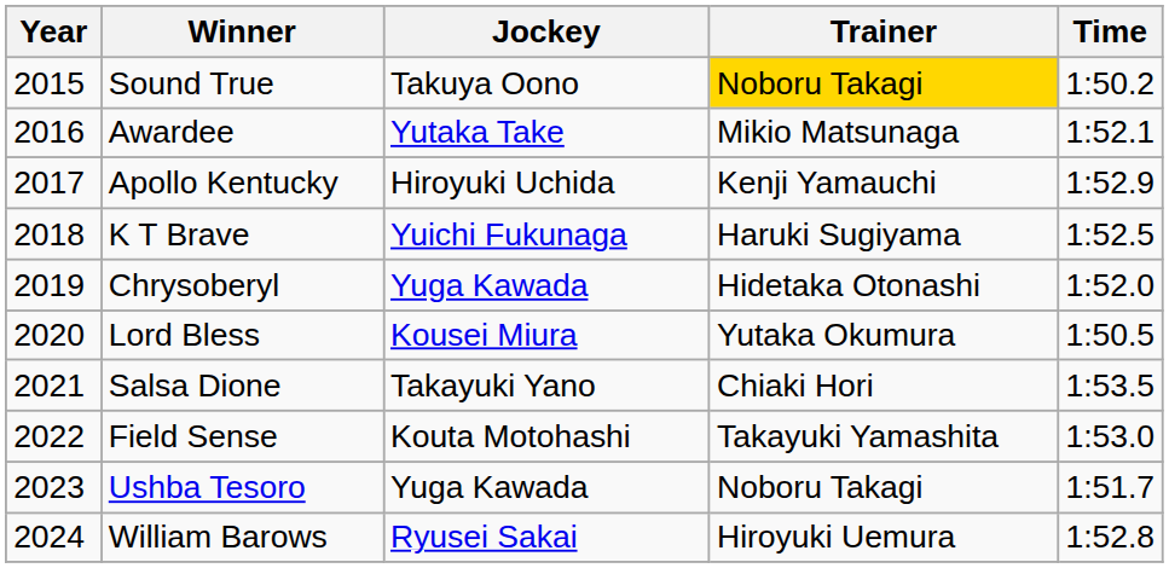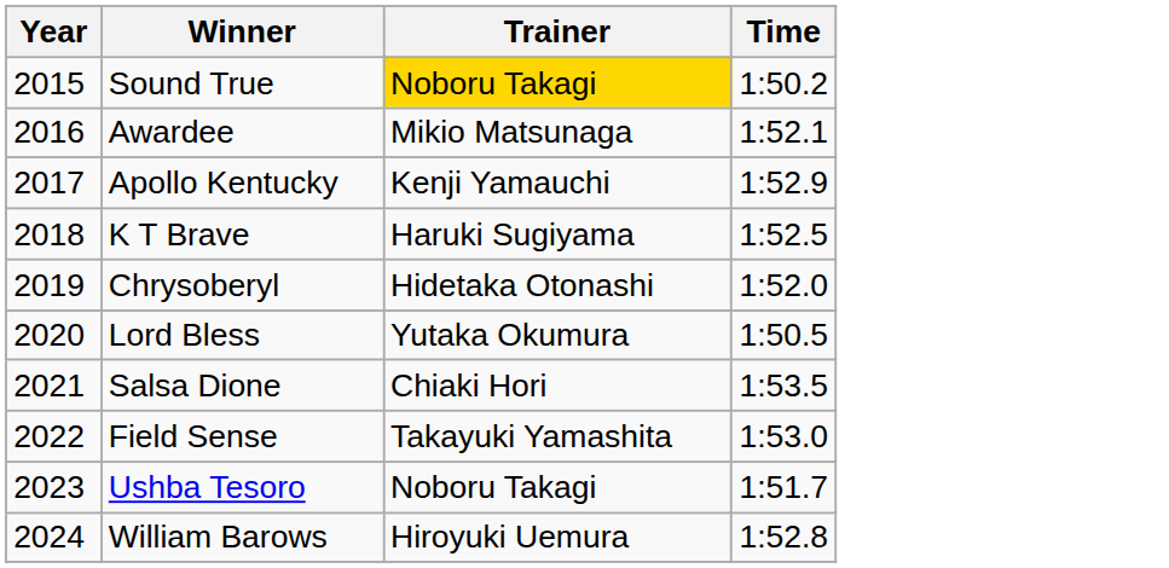 <table class="wikitable sortable" style="font-size:90%">
 <tr>
 <th width="36px">Year<br></th>
 <th width="120px">Winner<br></th>
-<th width="140px">Jockey<br></th>
 <th width="150px">Trainer<br></th>
 <th>Time<br></th>
 </tr>
 <tr>
 <td>2015</td>
 <td>Sound True</td>
-<td>Takuya Oono</td>
 <td style="background: gold;">Noboru Takagi</td>
 <td>1:50.2</td>
 </tr>
 <tr>
 <td>2016</td>
 <td>Awardee</td>
-<td><a href='#'>Yutaka Take</a></td>
 <td>Mikio Matsunaga</td>
 <td>1:52.1</td>
 </tr>
 <tr>
 <td>2017</td>
 <td>Apollo Kentucky</td>
-<td>Hiroyuki Uchida</td>
 <td>Kenji Yamauchi</td>
 <td>1:52.9</td>
 </tr>
 <tr>
 <td>2018</td>
 <td>K T Brave</td>
-<td><a href='#'>Yuichi Fukunaga</a></td>
 <td>Haruki Sugiyama</td>
 <td>1:52.5</td>
 </tr>
 <tr>
 <td>2019</td>
 <td>Chrysoberyl</td>
-<td><a href='#'>Yuga Kawada</a></td>
 <td>Hidetaka Otonashi</td>
 <td>1:52.0</td>
 </tr>
 <tr>
 <td>2020</td>
 <td>Lord Bless</td>
-<td><a href='#'>Kousei Miura</a></td>
 <td>Yutaka Okumura</td>
 <td>1:50.5</td>
 </tr>
 <tr>
 <td>2021</td>
 <td>Salsa Dione</td>
-<td>Takayuki Yano</td>
 <td>Chiaki Hori</td>
 <td>1:53.5</td>
 </tr>
 <tr>
 <td>2022</td>
 <td>Field Sense</td>
-<td>Kouta Motohashi</td>
 <td>Takayuki Yamashita</td>
 <td>1:53.0</td>
 </tr>
 <tr>
 <td>2023</td>
 <td><a href='#'>Ushba Tesoro</a></td>
-<td>Yuga Kawada</td>
 <td>Noboru Takagi</td>
 <td>1:51.7</td>
 </tr>
 <tr>
 <td>2024</td>
 <td>William Barows</td>
-<td><a href='#'>Ryusei Sakai</a></td>
 <td>Hiroyuki Uemura</td>
 <td>1:52.8</td>
 </tr>
 </table>
